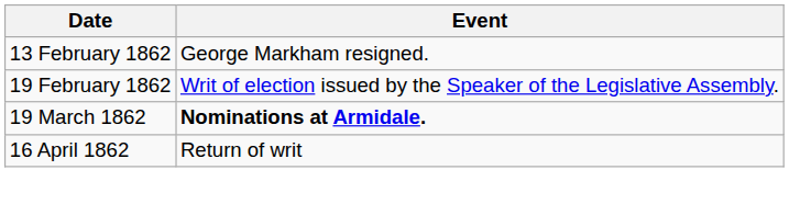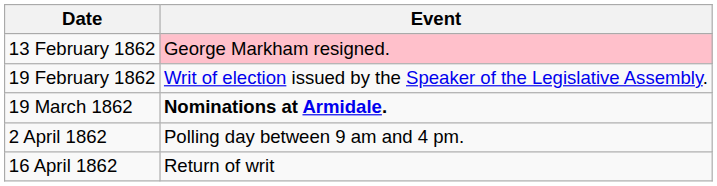 <table class="wikitable">
 <tr>
 <th>Date</th>
 <th>Event</th>
 </tr>
 <tr>
 <td>13 February 1862</td>
-<td>George Markham resigned.</td>
+<td style="background: pink;">George Markham resigned.</td>
 </tr>
 <tr>
 <td>19 February 1862</td>
 <td><a href='#'>Writ of election</a> issued by the <a href='#'>Speaker of the Legislative Assembly</a>.</td>
 </tr>
 <tr>
 <td>19 March 1862</td>
 <td><strong>Nominations at <a href='#'>Armidale</a>.</strong></td>
 </tr>
 <tr>
+<td>2 April 1862</td>
+<td>Polling day between 9 am and 4 pm.</td>
+</tr>
+<tr>
 <td>16 April 1862</td>
 <td>Return of writ</td>
 </tr>
 </table>
